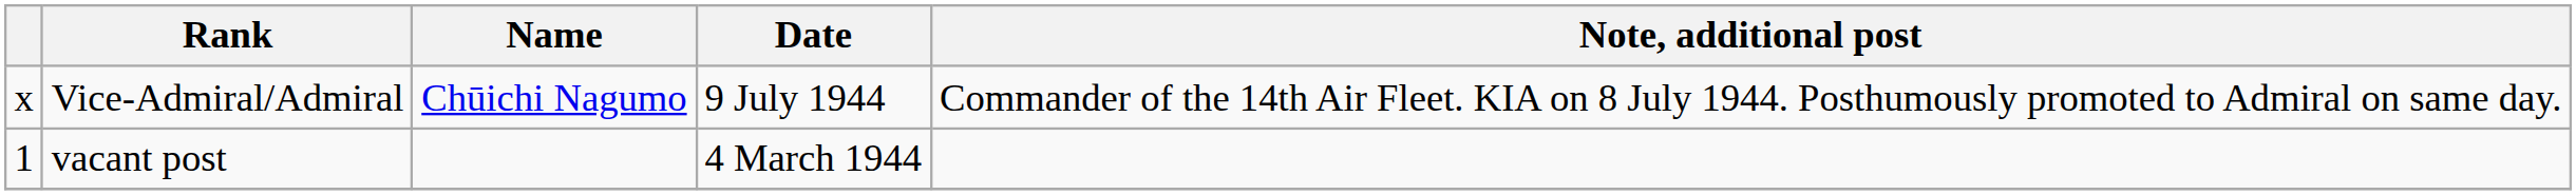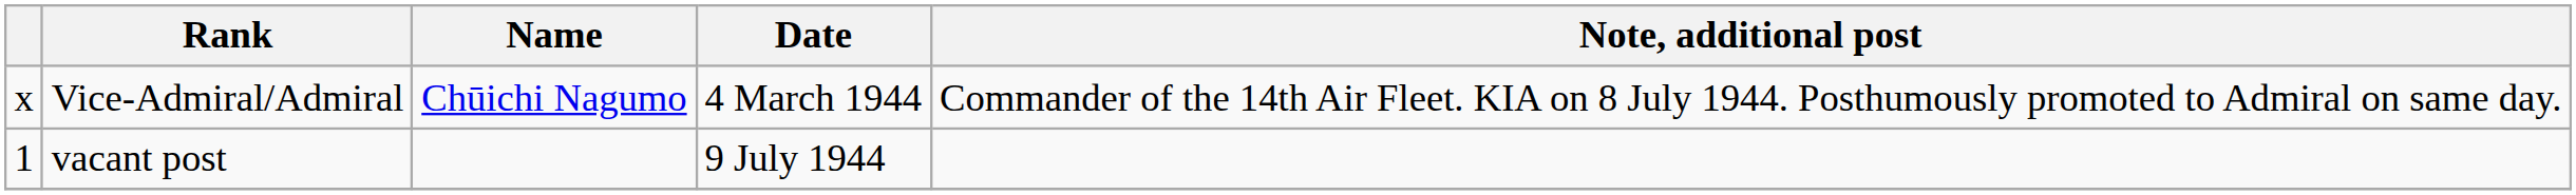 <table class=wikitable>
 <tr>
 <th></th>
 <th>Rank</th>
 <th>Name</th>
 <th>Date</th>
 <th>Note, additional post</th>
 </tr>
 <tr>
 <td>x</td>
 <td>Vice-Admiral/Admiral</td>
 <td><a href='#'>Chūichi Nagumo</a></td>
-<td>9 July 1944</td>
+<td>4 March 1944</td>
 <td>Commander of the 14th Air Fleet. KIA on 8 July 1944. Posthumously promoted to Admiral on same day.</td>
 </tr>
 <tr>
 <td>1</td>
 <td>vacant post</td>
 <td></td>
-<td>4 March 1944</td>
+<td>9 July 1944</td>
 <td></td>
 </tr>
 <tr>
 </tr>
 </table>
